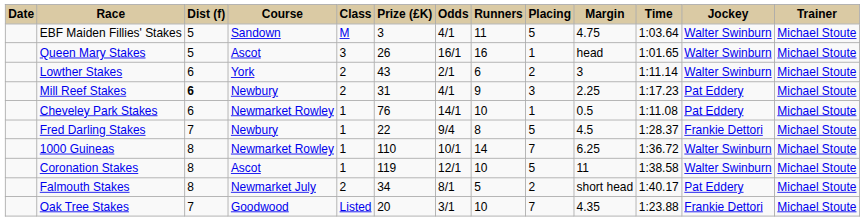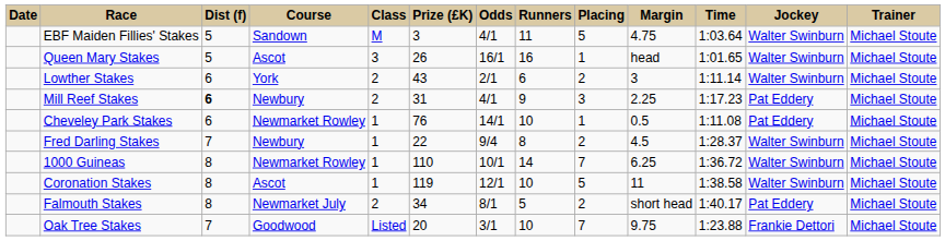 <table class = "wikitable sortable" | border="1" cellpadding="1" style="text-align:centre; margin-left:1em; float:middle; border-collapse: collapse; font-size:88%">
 <tr style="background:#dacaa4; text-align:center;">
 <th style="background:#dacaa4;">Date</th>
 <th style="background:#dacaa4;">Race</th>
 <th style="background:#dacaa4;">Dist (f)</th>
 <th style="background:#dacaa4;">Course</th>
 <th style="background:#dacaa4;">Class</th>
 <th style="background:#dacaa4;">Prize (£K)</th>
 <th style="background:#dacaa4;">Odds</th>
 <th style="background:#dacaa4;">Runners</th>
 <th style="background:#dacaa4;">Placing</th>
 <th style="background:#dacaa4;">Margin</th>
 <th style="background:#dacaa4;">Time</th>
 <th style="background:#dacaa4;">Jockey</th>
 <th style="background:#dacaa4;">Trainer</th>
 </tr>
 <tr>
 <td></td>
 <td>EBF Maiden Fillies' Stakes</td>
 <td>5</td>
 <td><a href='#'>Sandown</a></td>
 <td><a href='#'>M</a></td>
 <td>3</td>
 <td>4/1</td>
 <td>11</td>
 <td>5</td>
 <td>4.75</td>
 <td>1:03.64</td>
 <td><a href='#'>Walter Swinburn</a></td>
 <td><a href='#'>Michael Stoute</a></td>
 </tr>
 <tr>
 <td></td>
 <td><a href='#'>Queen Mary Stakes</a></td>
 <td>5</td>
 <td><a href='#'>Ascot</a></td>
 <td>3</td>
 <td>26</td>
 <td>16/1</td>
 <td>16</td>
 <td>1</td>
 <td>head</td>
 <td>1:01.65</td>
 <td><a href='#'>Walter Swinburn</a></td>
 <td><a href='#'>Michael Stoute</a></td>
 </tr>
 <tr>
 <td></td>
 <td><a href='#'>Lowther Stakes</a></td>
 <td>6</td>
 <td><a href='#'>York</a></td>
 <td>2</td>
 <td>43</td>
 <td>2/1</td>
 <td>6</td>
 <td>2</td>
 <td>3</td>
 <td>1:11.14</td>
 <td><a href='#'>Walter Swinburn</a></td>
 <td><a href='#'>Michael Stoute</a></td>
 </tr>
 <tr>
 <td></td>
 <td><a href='#'>Mill Reef Stakes</a></td>
 <td><strong>6</strong></td>
 <td><a href='#'>Newbury</a></td>
 <td>2</td>
 <td>31</td>
 <td>4/1</td>
 <td>9</td>
 <td>3</td>
 <td>2.25</td>
 <td>1:17.23</td>
 <td><a href='#'>Pat Eddery</a></td>
 <td><a href='#'>Michael Stoute</a></td>
 </tr>
 <tr>
 <td></td>
 <td><a href='#'>Cheveley Park Stakes</a></td>
 <td>6</td>
 <td><a href='#'>Newmarket Rowley</a></td>
 <td>1</td>
 <td>76</td>
 <td>14/1</td>
 <td>10</td>
 <td>1</td>
 <td>0.5</td>
 <td>1:11.08</td>
 <td><a href='#'>Pat Eddery</a></td>
 <td><a href='#'>Michael Stoute</a></td>
 </tr>
 <tr>
 <td></td>
 <td><a href='#'>Fred Darling Stakes</a></td>
 <td>7</td>
 <td><a href='#'>Newbury</a></td>
 <td>1</td>
 <td>22</td>
 <td>9/4</td>
 <td>8</td>
-<td>5</td>
+<td>2</td>
 <td>4.5</td>
 <td>1:28.37</td>
-<td><a href='#'>Frankie Dettori</a></td>
+<td><a href='#'>Walter Swinburn</a></td>
 <td><a href='#'>Michael Stoute</a></td>
 </tr>
 <tr>
 <td></td>
 <td><a href='#'>1000 Guineas</a></td>
 <td>8</td>
 <td><a href='#'>Newmarket Rowley</a></td>
 <td>1</td>
 <td>110</td>
 <td>10/1</td>
 <td>14</td>
 <td>7</td>
 <td>6.25</td>
 <td>1:36.72</td>
 <td><a href='#'>Walter Swinburn</a></td>
 <td><a href='#'>Michael Stoute</a></td>
 </tr>
 <tr>
 <td></td>
 <td><a href='#'>Coronation Stakes</a></td>
 <td>8</td>
 <td><a href='#'>Ascot</a></td>
 <td>1</td>
 <td>119</td>
 <td>12/1</td>
 <td>10</td>
 <td>5</td>
 <td>11</td>
 <td>1:38.58</td>
 <td><a href='#'>Walter Swinburn</a></td>
 <td><a href='#'>Michael Stoute</a></td>
 </tr>
 <tr>
 <td></td>
 <td><a href='#'>Falmouth Stakes</a></td>
 <td>8</td>
 <td><a href='#'>Newmarket July</a></td>
 <td>2</td>
 <td>34</td>
 <td>8/1</td>
 <td>5</td>
 <td>2</td>
 <td>short head</td>
 <td>1:40.17</td>
 <td><a href='#'>Pat Eddery</a></td>
 <td><a href='#'>Michael Stoute</a></td>
 </tr>
 <tr>
 <td></td>
 <td><a href='#'>Oak Tree Stakes</a></td>
 <td>7</td>
 <td><a href='#'>Goodwood</a></td>
 <td><a href='#'>Listed</a></td>
 <td>20</td>
 <td>3/1</td>
 <td>10</td>
 <td>7</td>
-<td>4.35</td>
+<td>9.75</td>
 <td>1:23.88</td>
 <td><a href='#'>Frankie Dettori</a></td>
 <td><a href='#'>Michael Stoute</a></td>
 </tr>
 </table>
